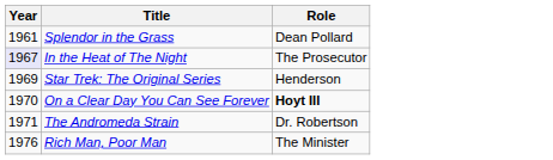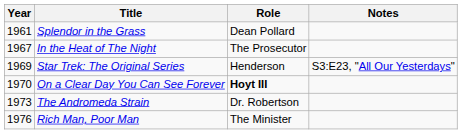 <table class="wikitable">
 <tr>
 <th>Year</th>
 <th>Title</th>
 <th>Role</th>
+<th>Notes</th>
 </tr>
 <tr>
 <td>1961</td>
 <td><em><a href='#'>Splendor in the Grass</a></em></td>
 <td>Dean Pollard</td>
+<td></td>
 </tr>
 <tr>
-<td style="background: lavender;">1967</td>
+<td>1967</td>
 <td><em><a href='#'>In the Heat of The Night</a></em></td>
 <td>The Prosecutor</td>
+<td></td>
 </tr>
 <tr>
 <td>1969</td>
 <td><em><a href='#'>Star Trek: The Original Series</a></em></td>
 <td>Henderson</td>
+<td>S3:E23, "<a href='#'>All Our Yesterdays</a>"</td>
 </tr>
 <tr>
 <td>1970</td>
 <td><em><a href='#'>On a Clear Day You Can See Forever</a></em></td>
 <td><strong>Hoyt III</strong></td>
+<td></td>
 </tr>
 <tr>
-<td>1971</td>
+<td>1973</td>
 <td><em><a href='#'>The Andromeda Strain</a></em></td>
 <td>Dr. Robertson</td>
+<td></td>
 </tr>
 <tr>
 <td>1976</td>
 <td><em><a href='#'>Rich Man, Poor Man</a></em></td>
 <td>The Minister</td>
+<td></td>
 </tr>
 </table>
